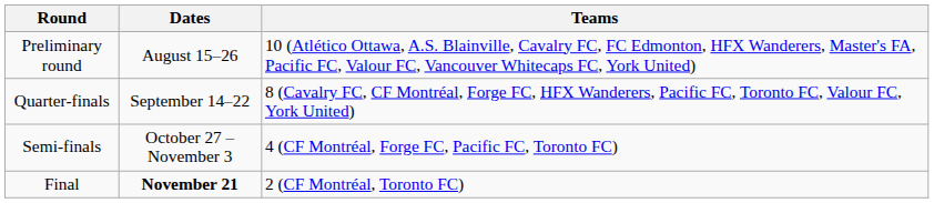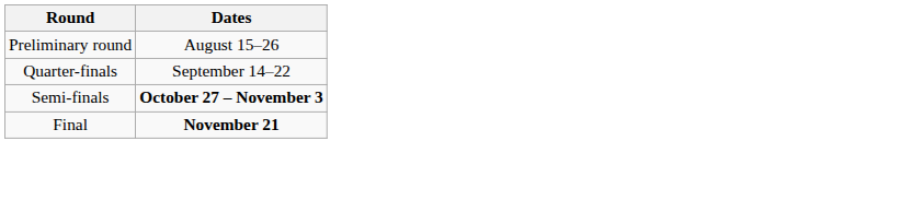 <table class="wikitable" style="text-align:center">
 <tr>
 <th>Round</th>
 <th>Dates</th>
-<th>Teams</th>
 </tr>
 <tr>
 <td>Preliminary round</td>
 <td>August 15–26</td>
-<td style="text-align:left">10 (<a href='#'>Atlético Ottawa</a>, <a href='#'>A.S. Blainville</a>, <a href='#'>Cavalry FC</a>, <a href='#'>FC Edmonton</a>, <a href='#'>HFX Wanderers</a>, <a href='#'>Master's FA</a>, <a href='#'>Pacific FC</a>, <a href='#'>Valour FC</a>, <a href='#'>Vancouver Whitecaps FC</a>, <a href='#'>York United</a>)</td>
 </tr>
 <tr>
 <td>Quarter-finals</td>
 <td>September 14–22</td>
-<td style="text-align:left">8 (<a href='#'>Cavalry FC</a>, <a href='#'>CF Montréal</a>, <a href='#'>Forge FC</a>, <a href='#'>HFX Wanderers</a>, <a href='#'>Pacific FC</a>, <a href='#'>Toronto FC</a>,  <a href='#'>Valour FC</a>, <a href='#'>York United</a>)</td>
 </tr>
 <tr>
 <td>Semi-finals</td>
-<td>October 27 – November 3 </td>
-<td style="text-align:left">4 (<a href='#'>CF Montréal</a>, <a href='#'>Forge FC</a>, <a href='#'>Pacific FC</a>, <a href='#'>Toronto FC</a>)</td>
+<td><strong>October 27 – November 3 </strong></td>
 </tr>
 <tr>
 <td>Final</td>
 <td><strong>November 21 </strong></td>
-<td style="text-align:left">2 (<a href='#'>CF Montréal</a>, <a href='#'>Toronto FC</a>)</td>
 </tr>
 </table>
